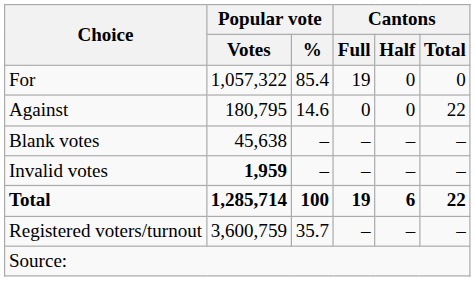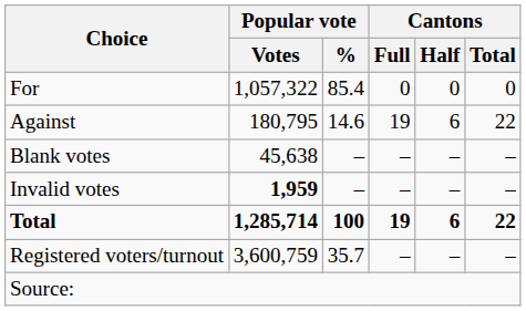 <table class=wikitable style=text-align:right>
 <tr>
 <th rowspan=2>Choice</th>
 <th colspan=2>Popular vote</th>
 <th colspan=3>Cantons</th>
 </tr>
 <tr>
 <th>Votes</th>
 <th>%</th>
 <th>Full</th>
 <th>Half</th>
 <th>Total</th>
 </tr>
 <tr>
 <td align=left>For</td>
 <td>1,057,322</td>
 <td>85.4</td>
-<td>19</td>
+<td>0</td>
 <td>0</td>
 <td>0</td>
 </tr>
 <tr>
 <td align=left>Against</td>
 <td>180,795</td>
 <td>14.6</td>
-<td>0</td>
-<td>0</td>
+<td>19</td>
+<td>6</td>
 <td>22</td>
 </tr>
 <tr>
 <td align=left>Blank votes</td>
 <td>45,638</td>
 <td>–</td>
 <td>–</td>
 <td>–</td>
 <td>–</td>
 </tr>
 <tr>
 <td align=left>Invalid votes</td>
 <td><strong>1,959</strong></td>
 <td>–</td>
 <td>–</td>
 <td>–</td>
 <td>–</td>
 </tr>
 <tr>
 <td align=left><strong>Total</strong></td>
 <td><strong>1,285,714</strong></td>
 <td><strong>100</strong></td>
 <td><strong>19</strong></td>
 <td><strong>6</strong></td>
 <td><strong>22</strong></td>
 </tr>
 <tr>
 <td align=left>Registered voters/turnout</td>
 <td>3,600,759</td>
 <td>35.7</td>
 <td>–</td>
 <td>–</td>
 <td>–</td>
 </tr>
 <tr>
 <td align=left colspan=6>Source: </td>
 </tr>
 </table>
